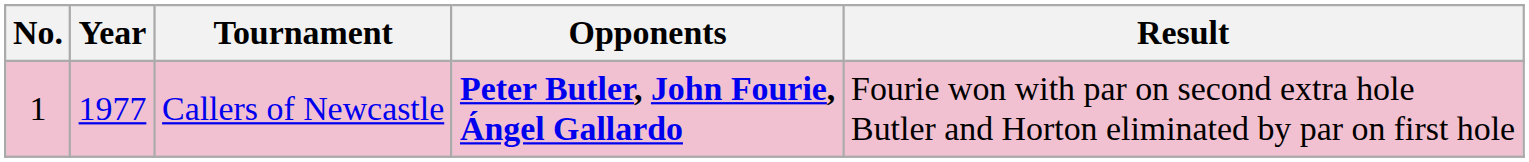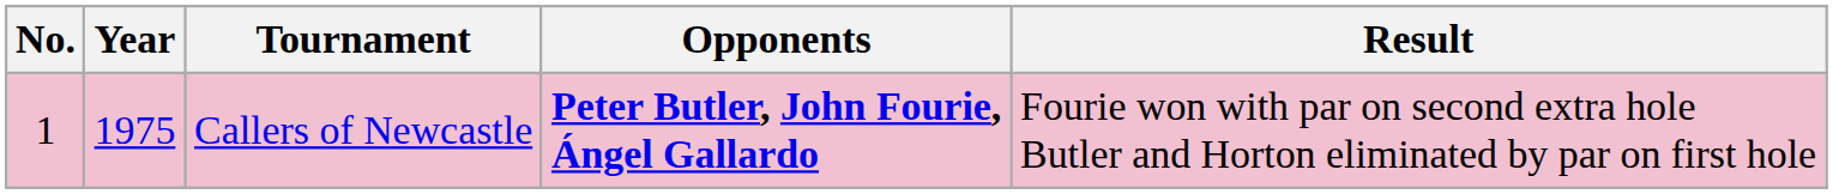 <table class="wikitable" style="font-size:95%;">
 <tr>
 <th>No.</th>
 <th>Year</th>
 <th>Tournament</th>
 <th>Opponents</th>
 <th>Result</th>
 </tr>
 <tr style="background:#F2C1D1;">
 <td align=center>1</td>
-<td><a href='#'>1977</a></td>
+<td><a href='#'>1975</a></td>
 <td><a href='#'>Callers of Newcastle</a></td>
 <td><strong> <a href='#'>Peter Butler</a>,  <a href='#'>John Fourie</a>,<br> <a href='#'>Ángel Gallardo</a></strong></td>
 <td>Fourie won with par on second extra hole<br>Butler and Horton eliminated by par on first hole</td>
 </tr>
 </table>
